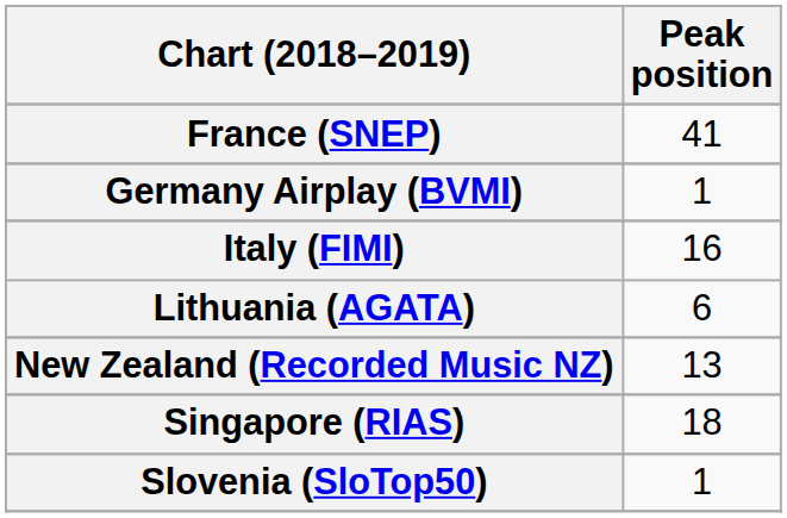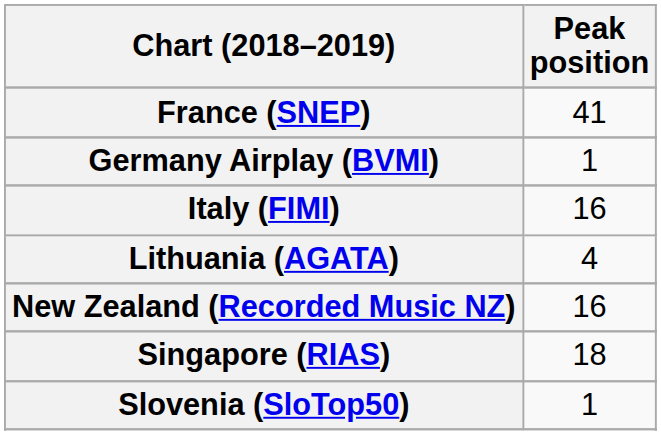 <table class="wikitable plainrowheaders sortable" style="text-align:center">
 <tr>
 <th scope="col">Chart (2018–2019)</th>
 <th scope="col">Peak<br> position</th>
 </tr>
 <tr>
 </tr>
 <tr>
 </tr>
 <tr>
 </tr>
 <tr>
 </tr>
 <tr>
 </tr>
 <tr>
 </tr>
 <tr>
 </tr>
 <tr>
 </tr>
 <tr>
 <th scope="row">France (<a href='#'>SNEP</a>)</th>
 <td>41</td>
 </tr>
 <tr>
 </tr>
 <tr>
 <th scope="row">Germany Airplay (<a href='#'>BVMI</a>)</th>
 <td>1</td>
 </tr>
 <tr>
 </tr>
 <tr>
 </tr>
 <tr>
 </tr>
 <tr>
 <th scope="row">Italy (<a href='#'>FIMI</a>)</th>
 <td>16</td>
 </tr>
 <tr>
 <th scope="row">Lithuania (<a href='#'>AGATA</a>)</th>
-<td>6</td>
+<td>4</td>
 </tr>
 <tr>
 </tr>
 <tr>
 </tr>
 <tr>
 <th scope="row">New Zealand (<a href='#'>Recorded Music NZ</a>)</th>
-<td>13</td>
+<td>16</td>
 </tr>
 <tr>
 </tr>
 <tr>
 </tr>
 <tr>
 </tr>
 <tr>
 </tr>
 <tr>
 <th scope="row">Singapore (<a href='#'>RIAS</a>)</th>
 <td>18</td>
 </tr>
 <tr>
 </tr>
 <tr>
 </tr>
 <tr>
 <th scope="row">Slovenia (<a href='#'>SloTop50</a>)</th>
 <td>1</td>
 </tr>
 <tr>
 </tr>
 <tr>
 </tr>
 <tr>
 </tr>
 <tr>
 </tr>
 <tr>
 </tr>
 <tr>
 </tr>
 <tr>
 </tr>
 <tr>
 </tr>
 <tr>
 </tr>
 </table>
